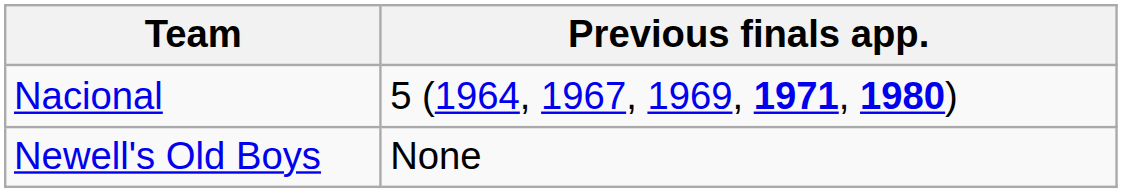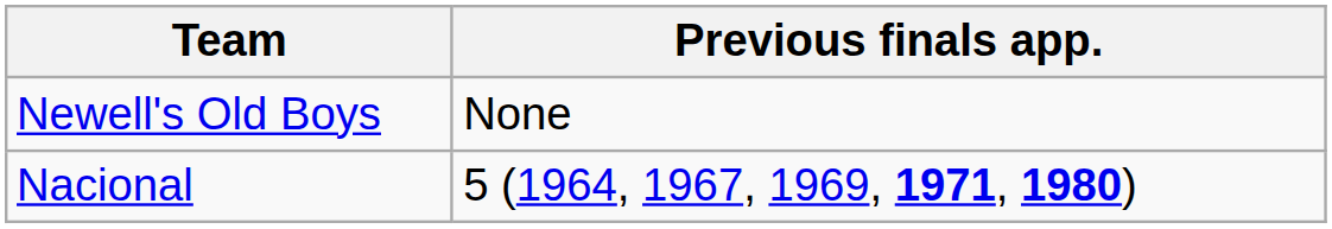 <table class="wikitable">
 <tr>
 <th width=150px>Team</th>
 <th width=300px>Previous finals app.</th>
 </tr>
 <tr>
+<td> <a href='#'>Newell's Old Boys</a></td>
+<td>None</td>
+</tr>
+<tr>
 <td> <a href='#'>Nacional</a></td>
 <td>5 (<a href='#'>1964</a>, <a href='#'>1967</a>, <a href='#'>1969</a>, <strong><a href='#'>1971</a></strong>, <strong><a href='#'>1980</a></strong>)</td>
 </tr>
-<tr>
-<td> <a href='#'>Newell's Old Boys</a></td>
-<td>None</td>
-</tr>
 </table>
